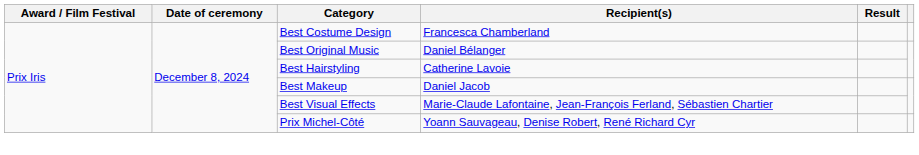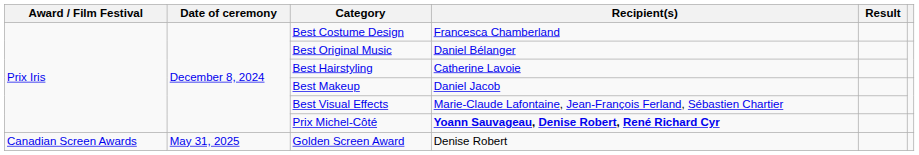 <table class="wikitable sortable plainrowheaders" style="width: 100%;">
 <tr>
 <th scope="col">Award / Film Festival</th>
 <th scope="col">Date of ceremony</th>
 <th scope="col">Category</th>
 <th scope="col">Recipient(s)</th>
 <th scope="col">Result</th>
 <th scope="col" class="unsortable"></th>
 </tr>
 <tr>
 <td scope="row" rowspan=6><a href='#'>Prix Iris</a></td>
 <td rowspan=6><a href='#'>December 8, 2024</a></td>
 <td><a href='#'>Best Costume Design</a></td>
 <td><a href='#'>Francesca Chamberland</a></td>
 <td></td>
 <td></td>
 </tr>
 <tr>
 <td><a href='#'>Best Original Music</a></td>
 <td><a href='#'>Daniel Bélanger</a></td>
 <td></td>
 <td rowspan=2></td>
 </tr>
 <tr>
 <td><a href='#'>Best Hairstyling</a></td>
 <td><a href='#'>Catherine Lavoie</a></td>
 <td></td>
 </tr>
 <tr>
 <td><a href='#'>Best Makeup</a></td>
 <td><a href='#'>Daniel Jacob</a></td>
 <td></td>
 <td rowspan=2></td>
 </tr>
 <tr>
 <td><a href='#'>Best Visual Effects</a></td>
 <td><a href='#'>Marie-Claude Lafontaine</a>, <a href='#'>Jean-François Ferland</a>, <a href='#'>Sébastien Chartier</a></td>
 <td></td>
 </tr>
 <tr>
 <td><a href='#'>Prix Michel-Côté</a></td>
-<td><a href='#'>Yoann Sauvageau</a>, <a href='#'>Denise Robert</a>, <a href='#'>René Richard Cyr</a></td>
+<td><strong><a href='#'>Yoann Sauvageau</a>, <a href='#'>Denise Robert</a>, <a href='#'>René Richard Cyr</a></strong></td>
+<td></td>
+<td></td>
+</tr>
+<tr>
+<td><a href='#'>Canadian Screen Awards</a></td>
+<td><a href='#'>May 31, 2025</a></td>
+<td><a href='#'>Golden Screen Award</a></td>
+<td>Denise Robert</td>
 <td></td>
 <td></td>
 </tr>
 </table>
